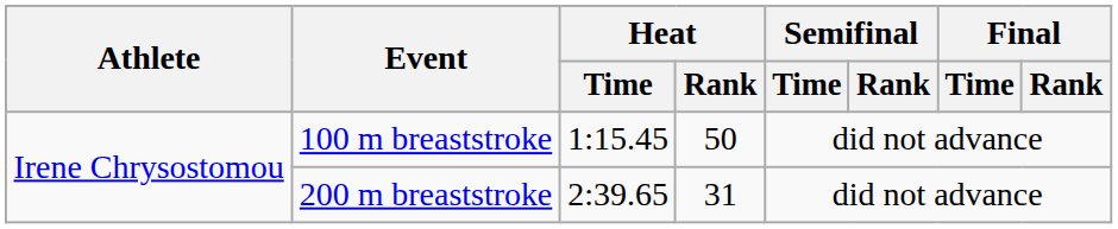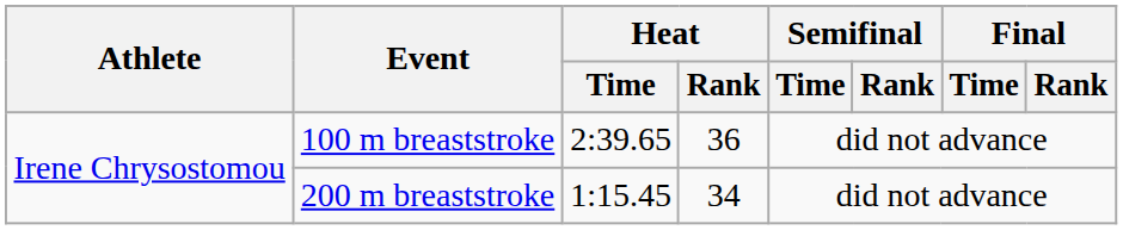 <table class=wikitable style="font-size:90%">
 <tr>
 <th rowspan="2">Athlete</th>
 <th rowspan="2">Event</th>
 <th colspan="2">Heat</th>
 <th colspan="2">Semifinal</th>
 <th colspan="2">Final</th>
 </tr>
 <tr style="font-size:95%">
 <th>Time</th>
 <th>Rank</th>
 <th>Time</th>
 <th>Rank</th>
 <th>Time</th>
 <th>Rank</th>
 </tr>
 <tr align=center>
 <td align=left rowspan=2><a href='#'>Irene Chrysostomou</a></td>
 <td align=left><a href='#'>100 m breaststroke</a></td>
-<td>1:15.45</td>
-<td>50</td>
+<td>2:39.65</td>
+<td>36</td>
 <td colspan=4>did not advance</td>
 </tr>
 <tr align=center>
 <td align=left><a href='#'>200 m breaststroke</a></td>
-<td>2:39.65</td>
-<td>31</td>
+<td>1:15.45</td>
+<td>34</td>
 <td colspan=4>did not advance</td>
 </tr>
 </table>
